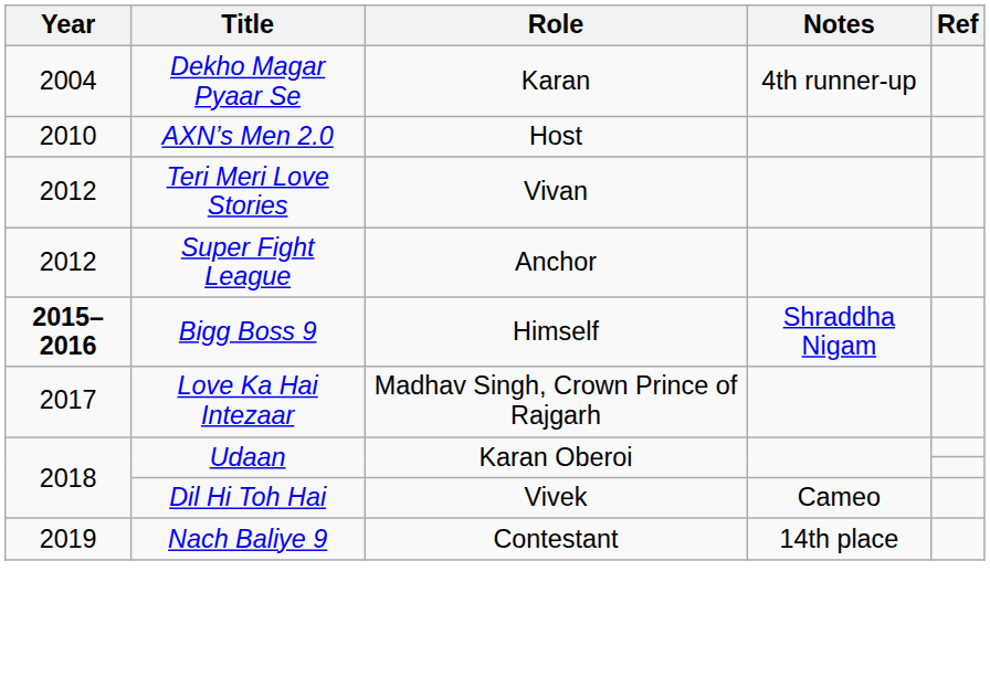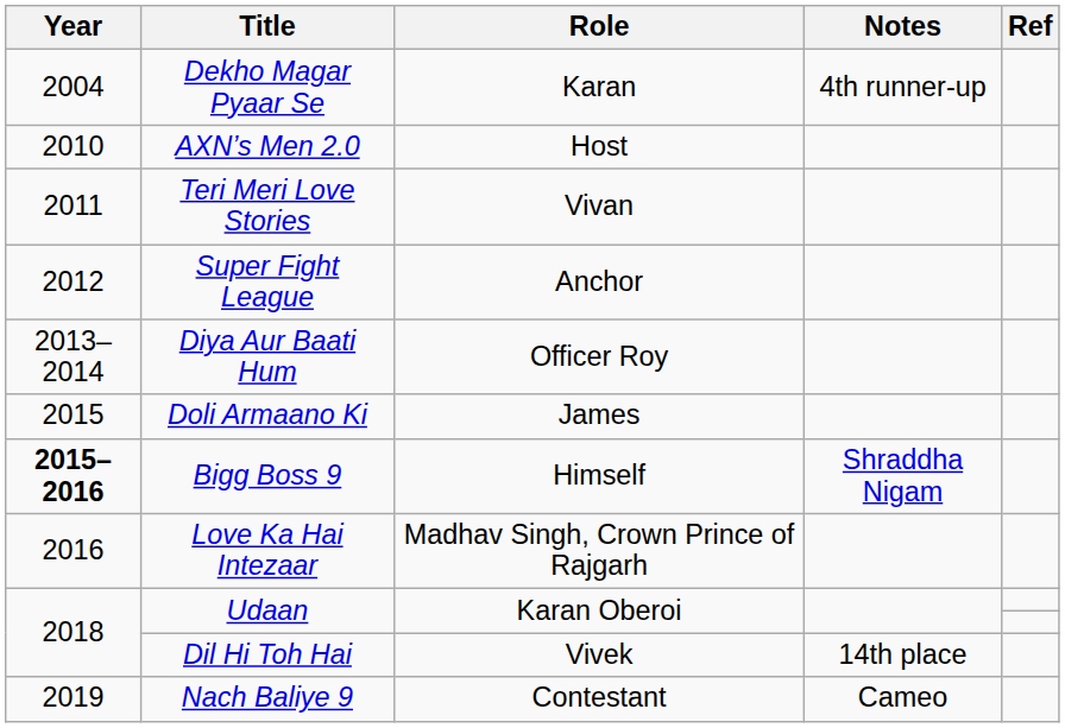 <table class="wikitable" style="text-align:center;">
 <tr>
 <th>Year</th>
 <th>Title</th>
 <th>Role</th>
 <th>Notes</th>
 <th>Ref</th>
 </tr>
 <tr>
 <td>2004</td>
 <td><em><a href='#'>Dekho Magar Pyaar Se</a></em></td>
 <td>Karan</td>
 <td>4th runner-up</td>
 <td></td>
 </tr>
 <tr>
 <td>2010</td>
 <td><em><a href='#'>AXN’s Men 2.0</a></em></td>
 <td>Host</td>
 <td></td>
 <td></td>
 </tr>
 <tr>
-<td>2012</td>
+<td>2011</td>
 <td><em><a href='#'>Teri Meri Love Stories</a></em></td>
 <td>Vivan</td>
 <td></td>
 <td></td>
 </tr>
 <tr>
 <td>2012</td>
 <td><em><a href='#'>Super Fight League</a></em></td>
 <td>Anchor</td>
 <td></td>
 <td></td>
 </tr>
 <tr>
+<td>2013–2014</td>
+<td><em><a href='#'>Diya Aur Baati Hum</a></em></td>
+<td>Officer Roy</td>
+<td></td>
+<td></td>
+</tr>
+<tr>
+<td>2015</td>
+<td><em><a href='#'>Doli Armaano Ki</a></em></td>
+<td>James</td>
+<td></td>
+<td></td>
+</tr>
+<tr>
 <td><strong>2015–2016</strong></td>
 <td><em><a href='#'>Bigg Boss 9</a></em></td>
 <td>Himself</td>
 <td><a href='#'>Shraddha Nigam</a></td>
 <td></td>
 </tr>
 <tr>
-<td>2017</td>
+<td>2016</td>
 <td><em><a href='#'>Love Ka Hai Intezaar</a></em></td>
 <td>Madhav Singh, Crown Prince of Rajgarh</td>
 <td></td>
 <td></td>
 </tr>
 <tr>
 <td rowspan="3">2018</td>
 <td rowspan="2"><em><a href='#'>Udaan</a></em></td>
 <td rowspan="2">Karan Oberoi</td>
 <td rowspan="2"></td>
 <td></td>
 </tr>
 <tr>
 <td></td>
 </tr>
 <tr>
 <td><em><a href='#'>Dil Hi Toh Hai</a></em></td>
 <td>Vivek</td>
-<td>Cameo</td>
+<td>14th place</td>
 <td></td>
 </tr>
 <tr>
 <td>2019</td>
 <td><em><a href='#'>Nach Baliye 9</a></em></td>
 <td>Contestant</td>
-<td>14th place</td>
+<td>Cameo</td>
 <td></td>
 </tr>
 </table>
